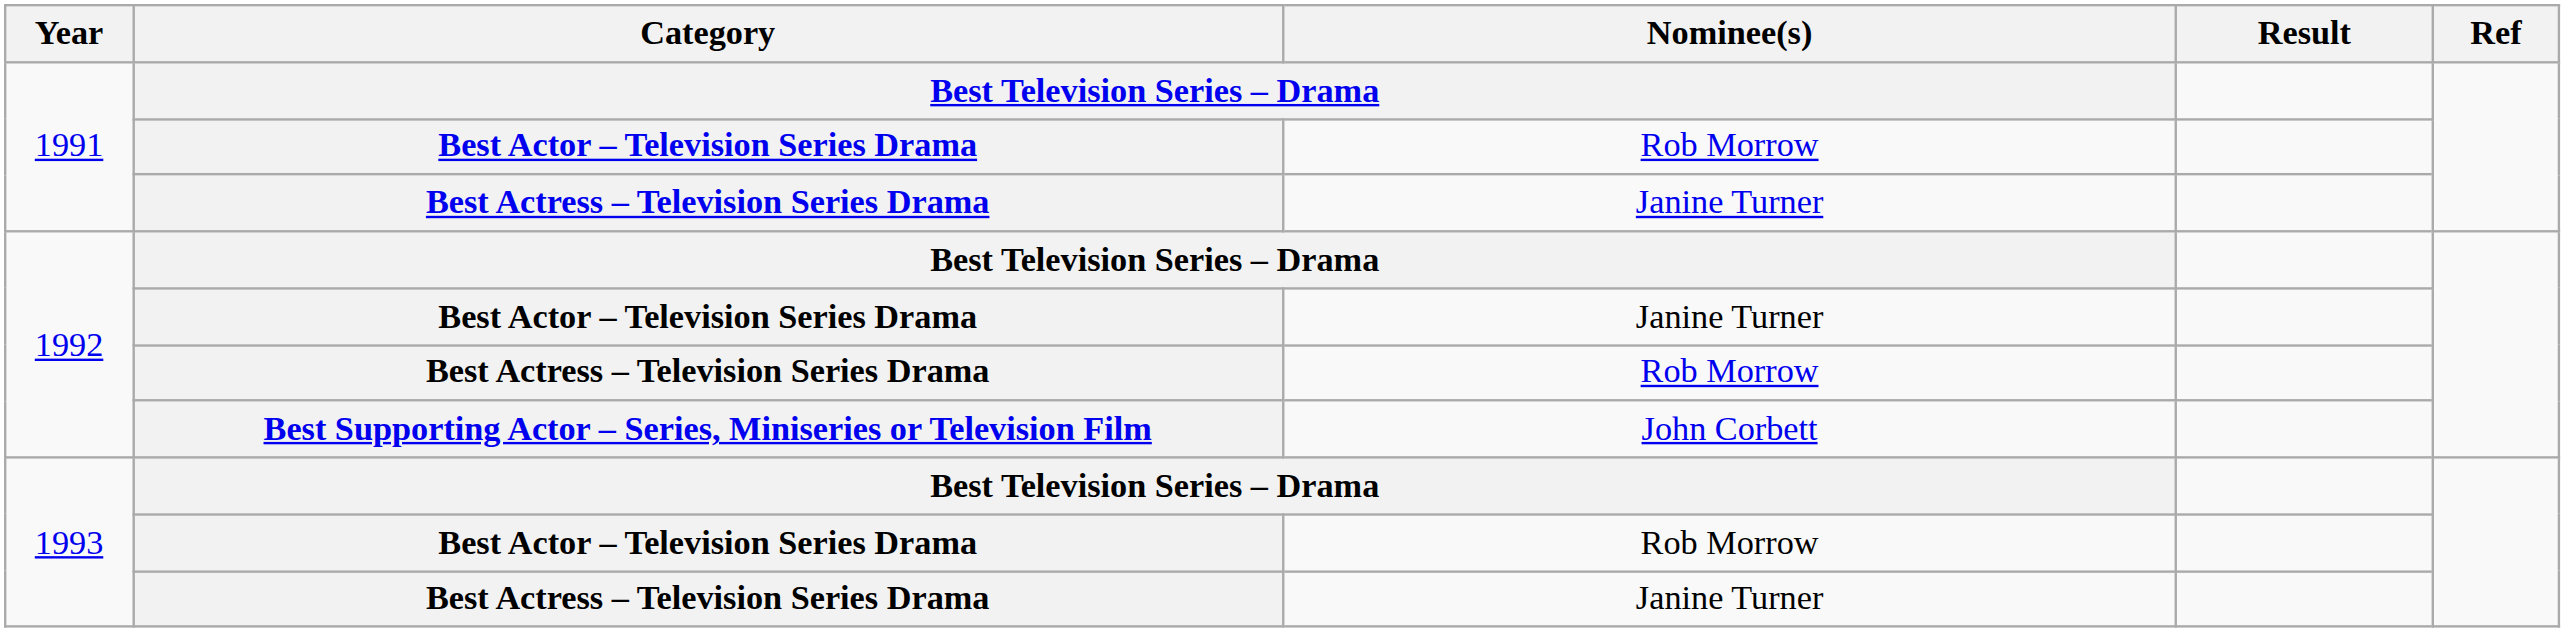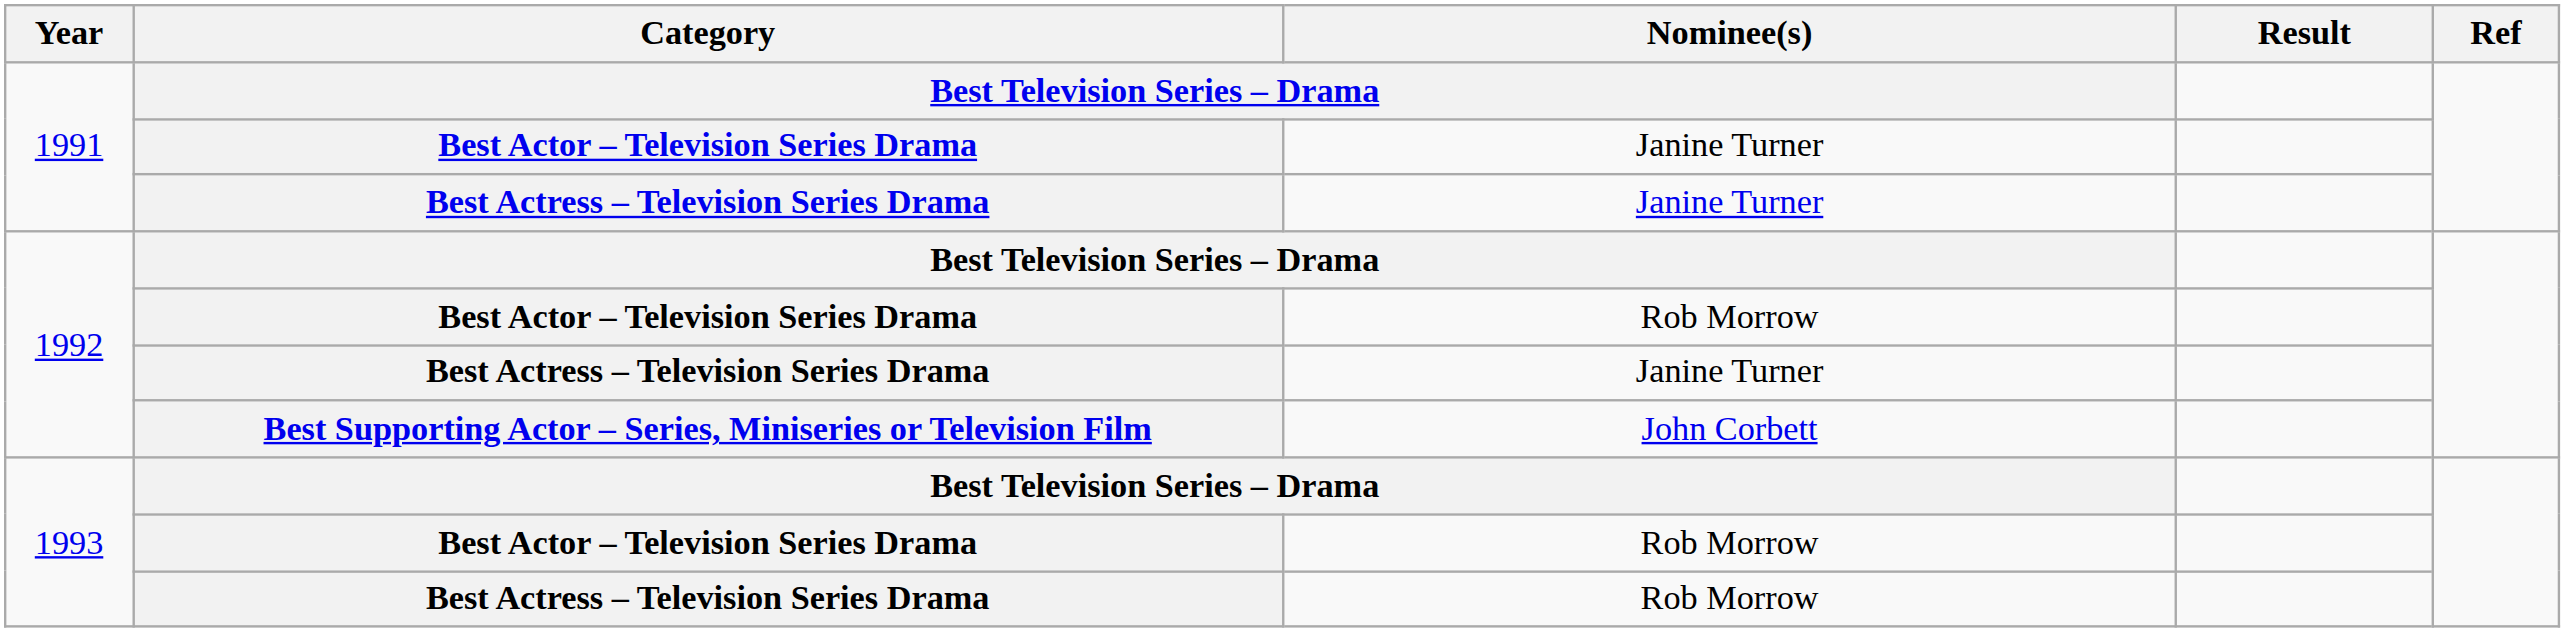 <table class="wikitable plainrowheaders" style="font-size: 90%; text-align:center" width=85%>
 <tr>
 <th scope="col" width="5%">Year</th>
 <th scope="col" width="45%">Category</th>
 <th scope="col" width="35%">Nominee(s)</th>
 <th scope="col" width="10%">Result</th>
 <th scope="col" width="5%">Ref</th>
 </tr>
 <tr>
 <td rowspan="3"><a href='#'>1991</a></td>
 <th scope="row" style="text-align:center" colspan="2"><a href='#'>Best Television Series – Drama</a></th>
 <td></td>
 <td rowspan="3"></td>
 </tr>
 <tr>
 <th scope="row" style="text-align:center"><a href='#'>Best Actor – Television Series Drama</a></th>
-<td><a href='#'>Rob Morrow</a> </td>
+<td>Janine Turner </td>
 <td></td>
 </tr>
 <tr>
 <th scope="row" style="text-align:center"><a href='#'>Best Actress – Television Series Drama</a></th>
 <td><a href='#'>Janine Turner</a> </td>
 <td></td>
 </tr>
 <tr>
 <td rowspan="4"><a href='#'>1992</a></td>
 <th scope="row" style="text-align:center" colspan="2">Best Television Series – Drama</th>
 <td></td>
 <td rowspan="4"></td>
 </tr>
 <tr>
 <th scope="row" style="text-align:center">Best Actor – Television Series Drama</th>
-<td>Janine Turner </td>
+<td>Rob Morrow </td>
 <td></td>
 </tr>
 <tr>
 <th scope="row" style="text-align:center">Best Actress – Television Series Drama</th>
-<td><a href='#'>Rob Morrow</a> </td>
+<td>Janine Turner </td>
 <td></td>
 </tr>
 <tr>
 <th scope="row" style="text-align:center"><a href='#'>Best Supporting Actor – Series, Miniseries or Television Film</a></th>
 <td><a href='#'>John Corbett</a> </td>
 <td></td>
 </tr>
 <tr>
 <td rowspan="3"><a href='#'>1993</a></td>
 <th scope="row" style="text-align:center" colspan="2">Best Television Series – Drama</th>
 <td></td>
 <td rowspan="3"></td>
 </tr>
 <tr>
 <th scope="row" style="text-align:center">Best Actor – Television Series Drama</th>
 <td>Rob Morrow </td>
 <td></td>
 </tr>
 <tr>
 <th scope="row" style="text-align:center">Best Actress – Television Series Drama</th>
-<td>Janine Turner </td>
+<td>Rob Morrow </td>
 <td></td>
 </tr>
 </table>
